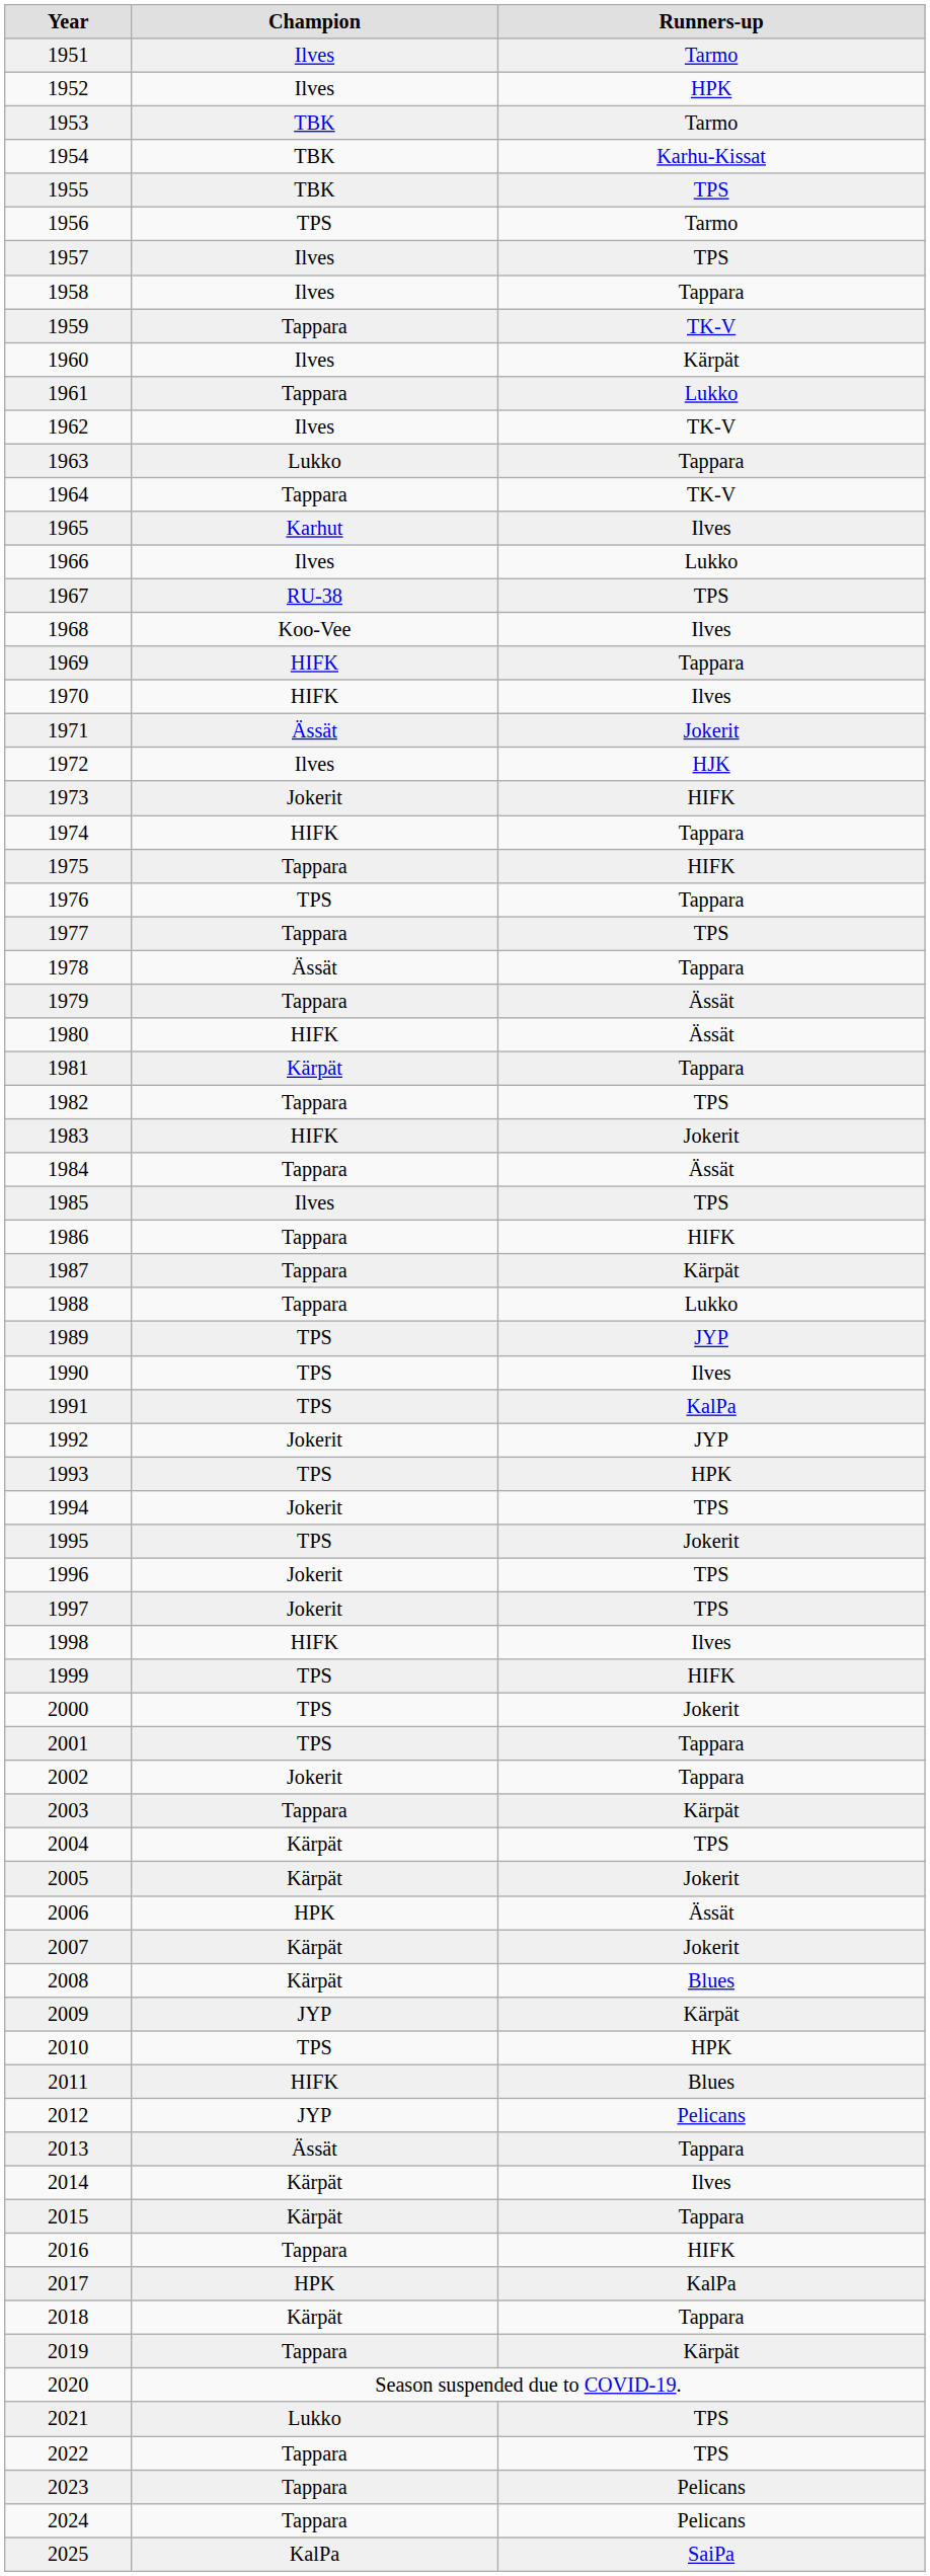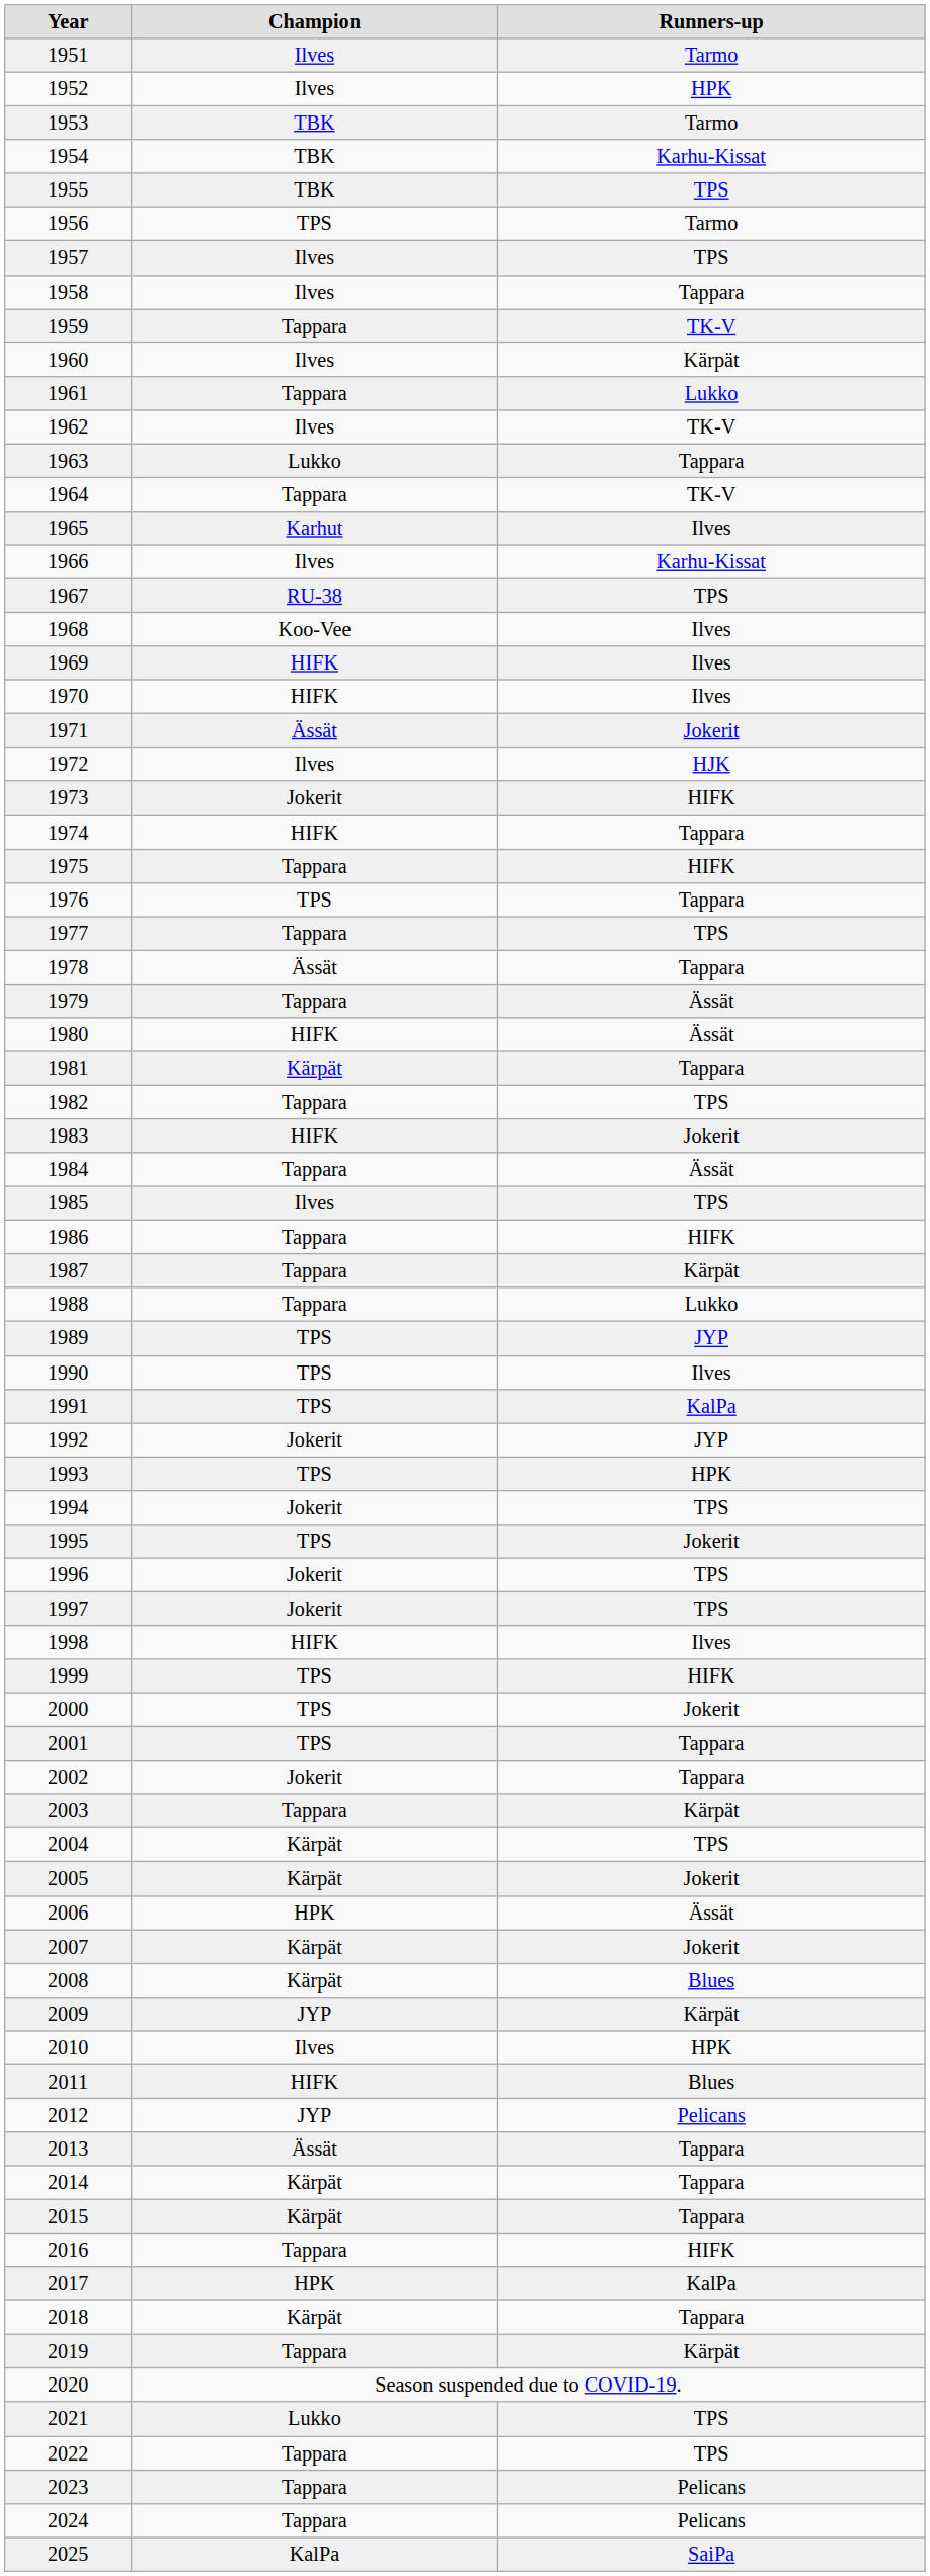 <table class="wikitable sortable" border="1" style="font-size: 95%; text-align: center; width: 45em;">
 <tr>
 <th style="background: #e0e0e0;">Year</th>
 <th style="background: #e0e0e0;"> Champion</th>
 <th style="background: #e0e0e0;"> Runners-up</th>
 </tr>
 <tr style="background: #f0f0f0;">
 <td>1951</td>
 <td><a href='#'>Ilves</a></td>
 <td><a href='#'>Tarmo</a></td>
 </tr>
 <tr>
 <td>1952</td>
 <td>Ilves</td>
 <td><a href='#'>HPK</a></td>
 </tr>
 <tr style="background: #f0f0f0;">
 <td>1953</td>
 <td><a href='#'>TBK</a></td>
 <td>Tarmo</td>
 </tr>
 <tr>
 <td>1954</td>
 <td>TBK</td>
 <td><a href='#'>Karhu-Kissat</a></td>
 </tr>
 <tr style="background: #f0f0f0;">
 <td>1955</td>
 <td>TBK</td>
 <td><a href='#'>TPS</a></td>
 </tr>
 <tr>
 <td>1956</td>
 <td>TPS</td>
 <td>Tarmo</td>
 </tr>
 <tr style="background: #f0f0f0;">
 <td>1957</td>
 <td>Ilves</td>
 <td>TPS</td>
 </tr>
 <tr>
 <td>1958</td>
 <td>Ilves</td>
 <td>Tappara</td>
 </tr>
 <tr style="background: #f0f0f0;">
 <td>1959</td>
 <td>Tappara</td>
 <td><a href='#'>TK-V</a></td>
 </tr>
 <tr>
 <td>1960</td>
 <td>Ilves</td>
 <td>Kärpät</td>
 </tr>
 <tr style="background: #f0f0f0;">
 <td>1961</td>
 <td>Tappara</td>
 <td><a href='#'>Lukko</a></td>
 </tr>
 <tr>
 <td>1962</td>
 <td>Ilves</td>
 <td>TK-V</td>
 </tr>
 <tr style="background: #f0f0f0;">
 <td>1963</td>
 <td>Lukko</td>
 <td>Tappara</td>
 </tr>
 <tr>
 <td>1964</td>
 <td>Tappara</td>
 <td>TK-V</td>
 </tr>
 <tr style="background: #f0f0f0;">
 <td>1965</td>
 <td><a href='#'>Karhut</a></td>
 <td>Ilves</td>
 </tr>
 <tr>
 <td>1966</td>
 <td>Ilves</td>
-<td>Lukko</td>
+<td><a href='#'>Karhu-Kissat</a></td>
 </tr>
 <tr style="background: #f0f0f0;">
 <td>1967</td>
 <td><a href='#'>RU-38</a></td>
 <td>TPS</td>
 </tr>
 <tr>
 <td>1968</td>
 <td>Koo-Vee</td>
 <td>Ilves</td>
 </tr>
 <tr style="background: #f0f0f0;">
 <td>1969</td>
 <td><a href='#'>HIFK</a></td>
-<td>Tappara</td>
+<td>Ilves</td>
 </tr>
 <tr>
 <td>1970</td>
 <td>HIFK</td>
 <td>Ilves</td>
 </tr>
 <tr style="background: #f0f0f0;">
 <td>1971</td>
 <td><a href='#'>Ässät</a></td>
 <td><a href='#'>Jokerit</a></td>
 </tr>
 <tr>
 <td>1972</td>
 <td>Ilves</td>
 <td><a href='#'>HJK</a></td>
 </tr>
 <tr style="background: #f0f0f0;">
 <td>1973</td>
 <td>Jokerit</td>
 <td>HIFK</td>
 </tr>
 <tr>
 <td>1974</td>
 <td>HIFK</td>
 <td>Tappara</td>
 </tr>
 <tr style="background: #f0f0f0;">
 <td>1975</td>
 <td>Tappara</td>
 <td>HIFK</td>
 </tr>
 <tr>
 <td>1976</td>
 <td>TPS</td>
 <td>Tappara</td>
 </tr>
 <tr style="background: #f0f0f0;">
 <td>1977</td>
 <td>Tappara</td>
 <td>TPS</td>
 </tr>
 <tr>
 <td>1978</td>
 <td>Ässät</td>
 <td>Tappara</td>
 </tr>
 <tr style="background: #f0f0f0;">
 <td>1979</td>
 <td>Tappara</td>
 <td>Ässät</td>
 </tr>
 <tr>
 <td>1980</td>
 <td>HIFK</td>
 <td>Ässät</td>
 </tr>
 <tr style="background: #f0f0f0;">
 <td>1981</td>
 <td><a href='#'>Kärpät</a></td>
 <td>Tappara</td>
 </tr>
 <tr>
 <td>1982</td>
 <td>Tappara</td>
 <td>TPS</td>
 </tr>
 <tr style="background: #f0f0f0;">
 <td>1983</td>
 <td>HIFK</td>
 <td>Jokerit</td>
 </tr>
 <tr>
 <td>1984</td>
 <td>Tappara</td>
 <td>Ässät</td>
 </tr>
 <tr style="background: #f0f0f0;">
 <td>1985</td>
 <td>Ilves</td>
 <td>TPS</td>
 </tr>
 <tr>
 <td>1986</td>
 <td>Tappara</td>
 <td>HIFK</td>
 </tr>
 <tr style="background: #f0f0f0;">
 <td>1987</td>
 <td>Tappara</td>
 <td>Kärpät</td>
 </tr>
 <tr>
 <td>1988</td>
 <td>Tappara</td>
 <td>Lukko</td>
 </tr>
 <tr style="background: #f0f0f0;">
 <td>1989</td>
 <td>TPS</td>
 <td><a href='#'>JYP</a></td>
 </tr>
 <tr>
 <td>1990</td>
 <td>TPS</td>
 <td>Ilves</td>
 </tr>
 <tr style="background: #f0f0f0;">
 <td>1991</td>
 <td>TPS</td>
 <td><a href='#'>KalPa</a></td>
 </tr>
 <tr>
 <td>1992</td>
 <td>Jokerit</td>
 <td>JYP</td>
 </tr>
 <tr style="background: #f0f0f0;">
 <td>1993</td>
 <td>TPS</td>
 <td>HPK</td>
 </tr>
 <tr>
 <td>1994</td>
 <td>Jokerit</td>
 <td>TPS</td>
 </tr>
 <tr style="background: #f0f0f0;">
 <td>1995</td>
 <td>TPS</td>
 <td>Jokerit</td>
 </tr>
 <tr>
 <td>1996</td>
 <td>Jokerit</td>
 <td>TPS</td>
 </tr>
 <tr style="background: #f0f0f0;">
 <td>1997</td>
 <td>Jokerit</td>
 <td>TPS</td>
 </tr>
 <tr>
 <td>1998</td>
 <td>HIFK</td>
 <td>Ilves</td>
 </tr>
 <tr style="background: #f0f0f0;">
 <td>1999</td>
 <td>TPS</td>
 <td>HIFK</td>
 </tr>
 <tr>
 <td>2000</td>
 <td>TPS</td>
 <td>Jokerit</td>
 </tr>
 <tr style="background: #f0f0f0;">
 <td>2001</td>
 <td>TPS</td>
 <td>Tappara</td>
 </tr>
 <tr>
 <td>2002</td>
 <td>Jokerit</td>
 <td>Tappara</td>
 </tr>
 <tr style="background: #f0f0f0;">
 <td>2003</td>
 <td>Tappara</td>
 <td>Kärpät</td>
 </tr>
 <tr>
 <td>2004</td>
 <td>Kärpät</td>
 <td>TPS</td>
 </tr>
 <tr style="background: #f0f0f0;">
 <td>2005</td>
 <td>Kärpät</td>
 <td>Jokerit</td>
 </tr>
 <tr>
 <td>2006</td>
 <td>HPK</td>
 <td>Ässät</td>
 </tr>
 <tr style="background: #f0f0f0;">
 <td>2007</td>
 <td>Kärpät</td>
 <td>Jokerit</td>
 </tr>
 <tr>
 <td>2008</td>
 <td>Kärpät</td>
 <td><a href='#'>Blues</a></td>
 </tr>
 <tr style="background: #f0f0f0;">
 <td>2009</td>
 <td>JYP</td>
 <td>Kärpät</td>
 </tr>
 <tr>
 <td>2010</td>
-<td>TPS</td>
+<td>Ilves</td>
 <td>HPK</td>
 </tr>
 <tr style="background: #f0f0f0;">
 <td>2011</td>
 <td>HIFK</td>
 <td>Blues</td>
 </tr>
 <tr>
 <td>2012</td>
 <td>JYP</td>
 <td><a href='#'>Pelicans</a></td>
 </tr>
 <tr style="background: #f0f0f0;">
 <td>2013</td>
 <td>Ässät</td>
 <td>Tappara</td>
 </tr>
 <tr>
 <td>2014</td>
 <td>Kärpät</td>
-<td>Ilves</td>
+<td>Tappara</td>
 </tr>
 <tr style="background: #f0f0f0;">
 <td>2015</td>
 <td>Kärpät</td>
 <td>Tappara</td>
 </tr>
 <tr>
 <td>2016</td>
 <td>Tappara</td>
 <td>HIFK</td>
 </tr>
 <tr style="background: #f0f0f0;">
 <td>2017</td>
 <td>HPK</td>
 <td>KalPa</td>
 </tr>
 <tr>
 <td>2018</td>
 <td>Kärpät</td>
 <td>Tappara</td>
 </tr>
 <tr style="background: #f0f0f0;">
 <td>2019</td>
 <td>Tappara</td>
 <td>Kärpät</td>
 </tr>
 <tr>
 <td>2020</td>
 <td colspan=2>Season suspended due to <a href='#'>COVID-19</a>.</td>
 </tr>
 <tr style="background: #f0f0f0;">
 <td>2021</td>
 <td>Lukko</td>
 <td>TPS</td>
 </tr>
 <tr>
 <td>2022</td>
 <td>Tappara</td>
 <td>TPS</td>
 </tr>
 <tr style="background: #f0f0f0;">
 <td>2023</td>
 <td>Tappara</td>
 <td>Pelicans</td>
 </tr>
 <tr>
 <td>2024</td>
 <td>Tappara</td>
 <td>Pelicans</td>
 </tr>
 <tr style="background: #f0f0f0;">
 <td>2025</td>
 <td>KalPa</td>
 <td><a href='#'>SaiPa</a></td>
 </tr>
 </table>
